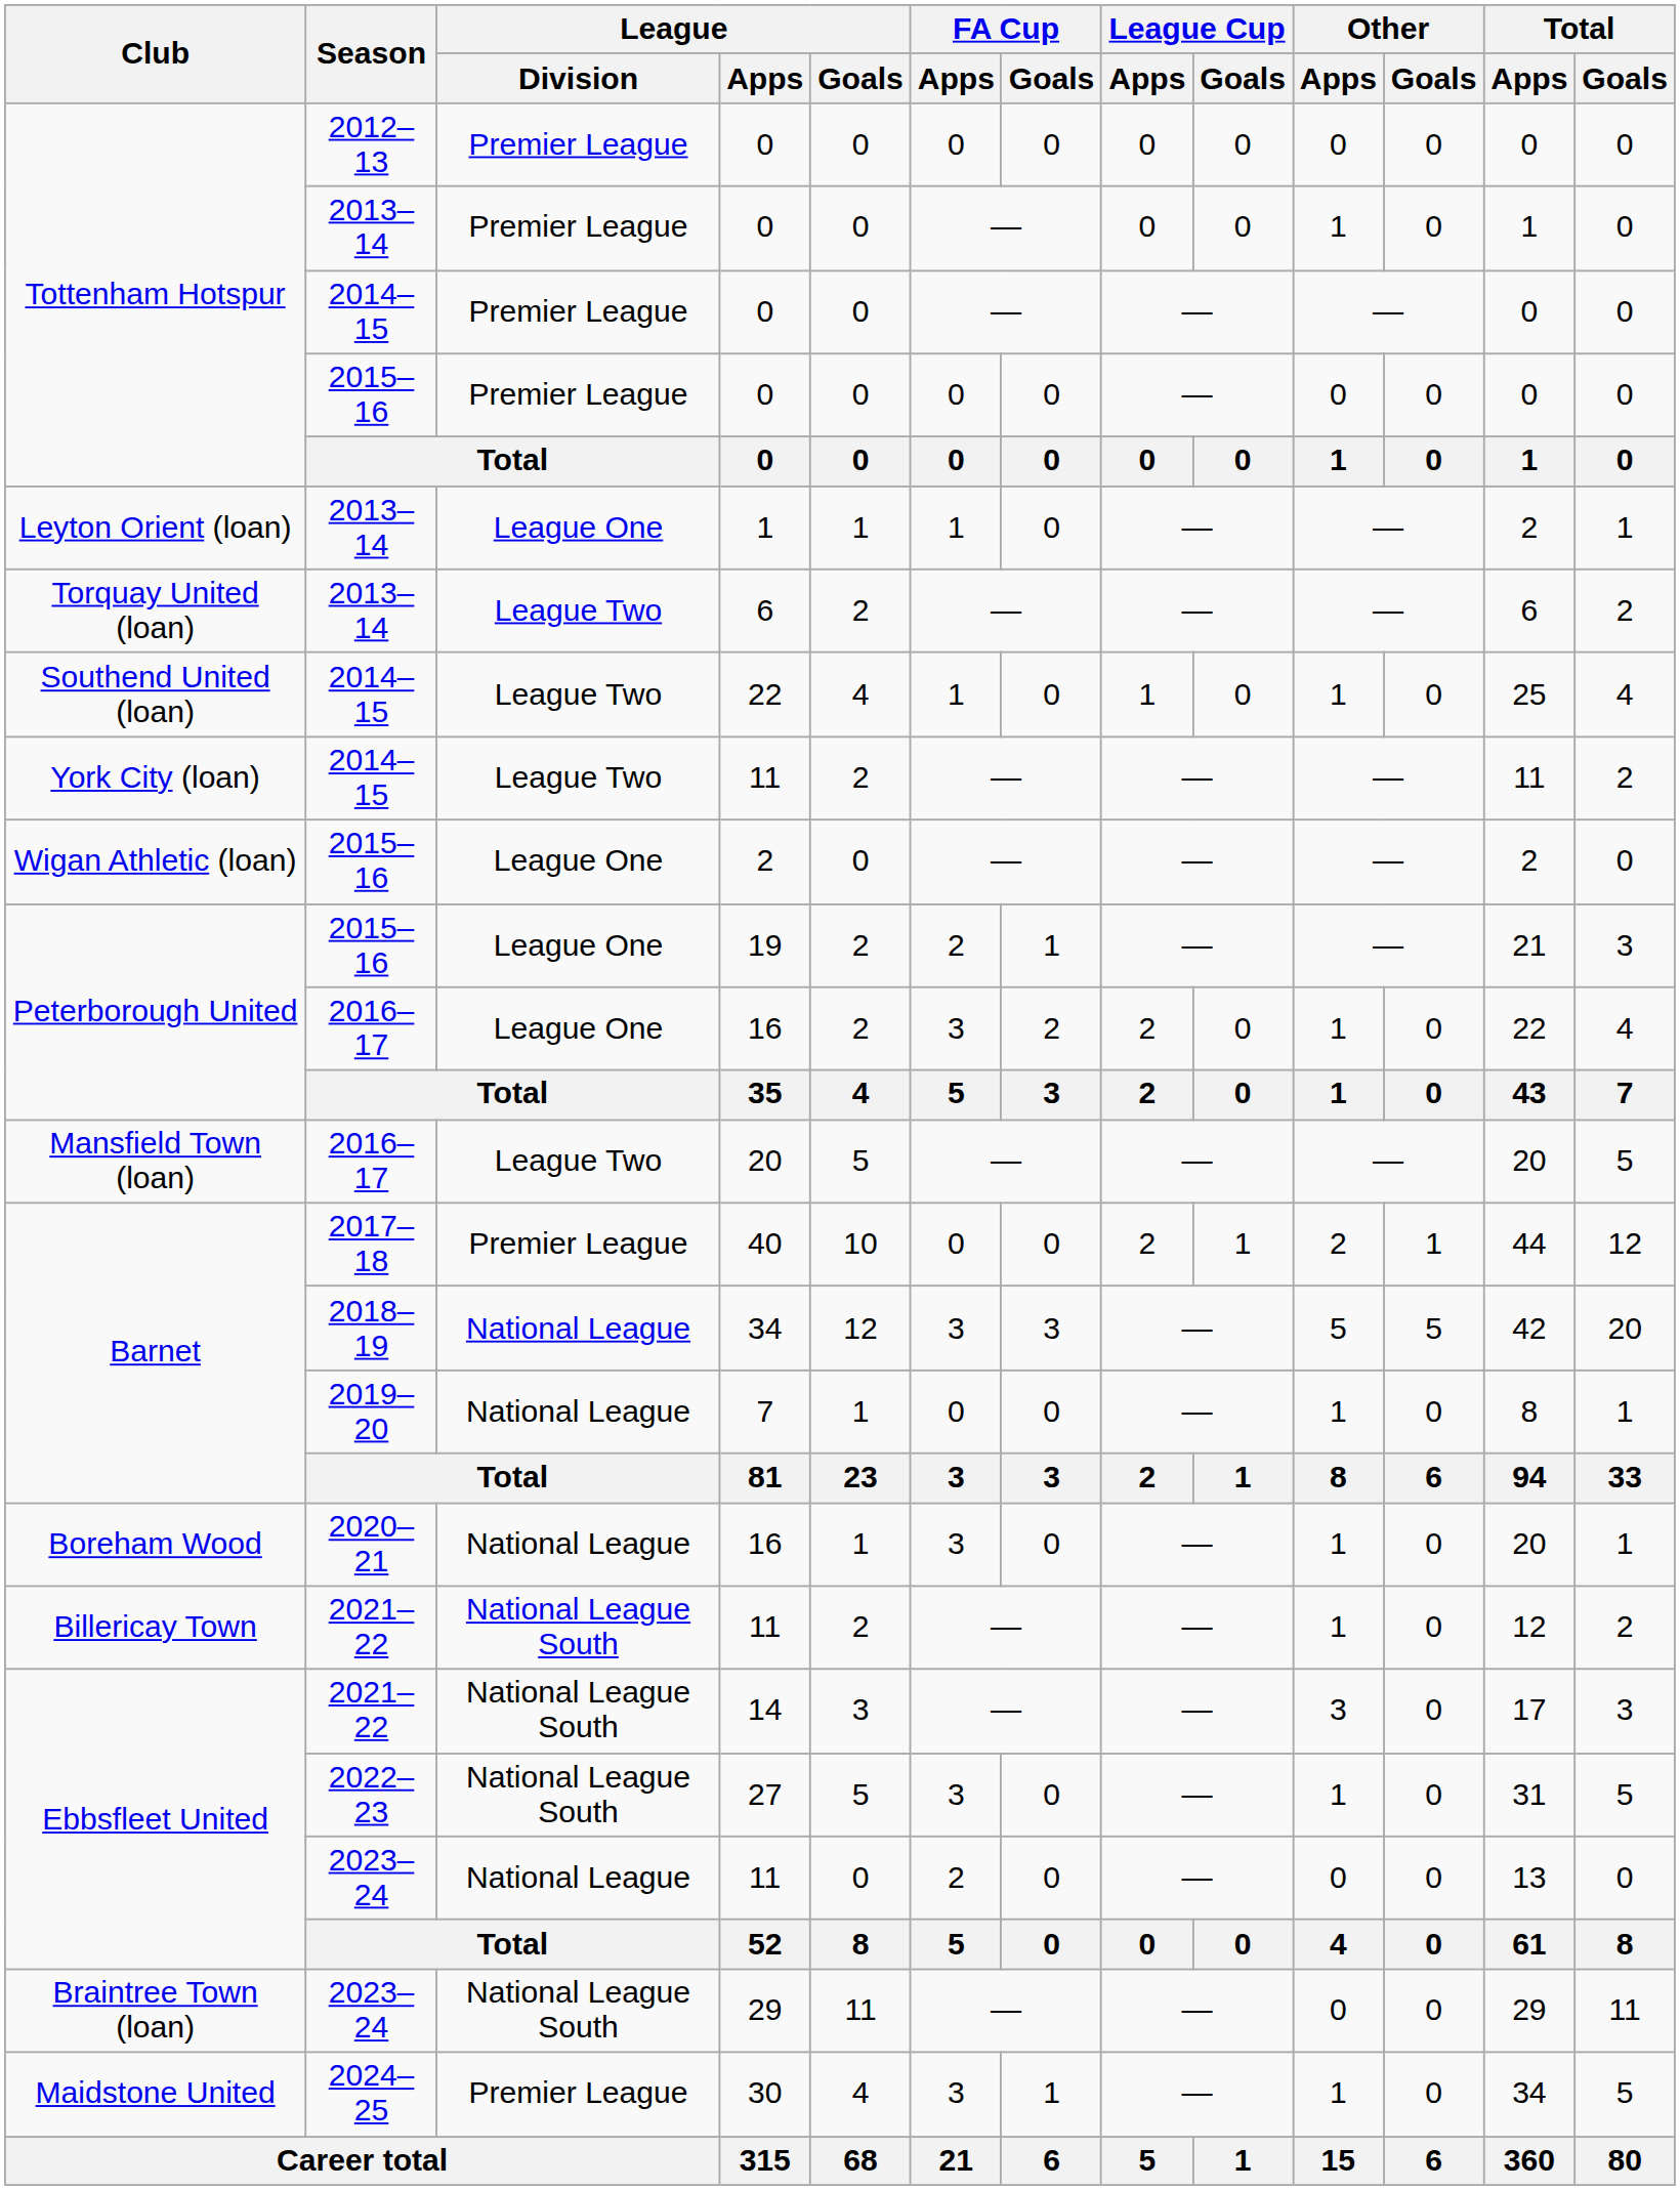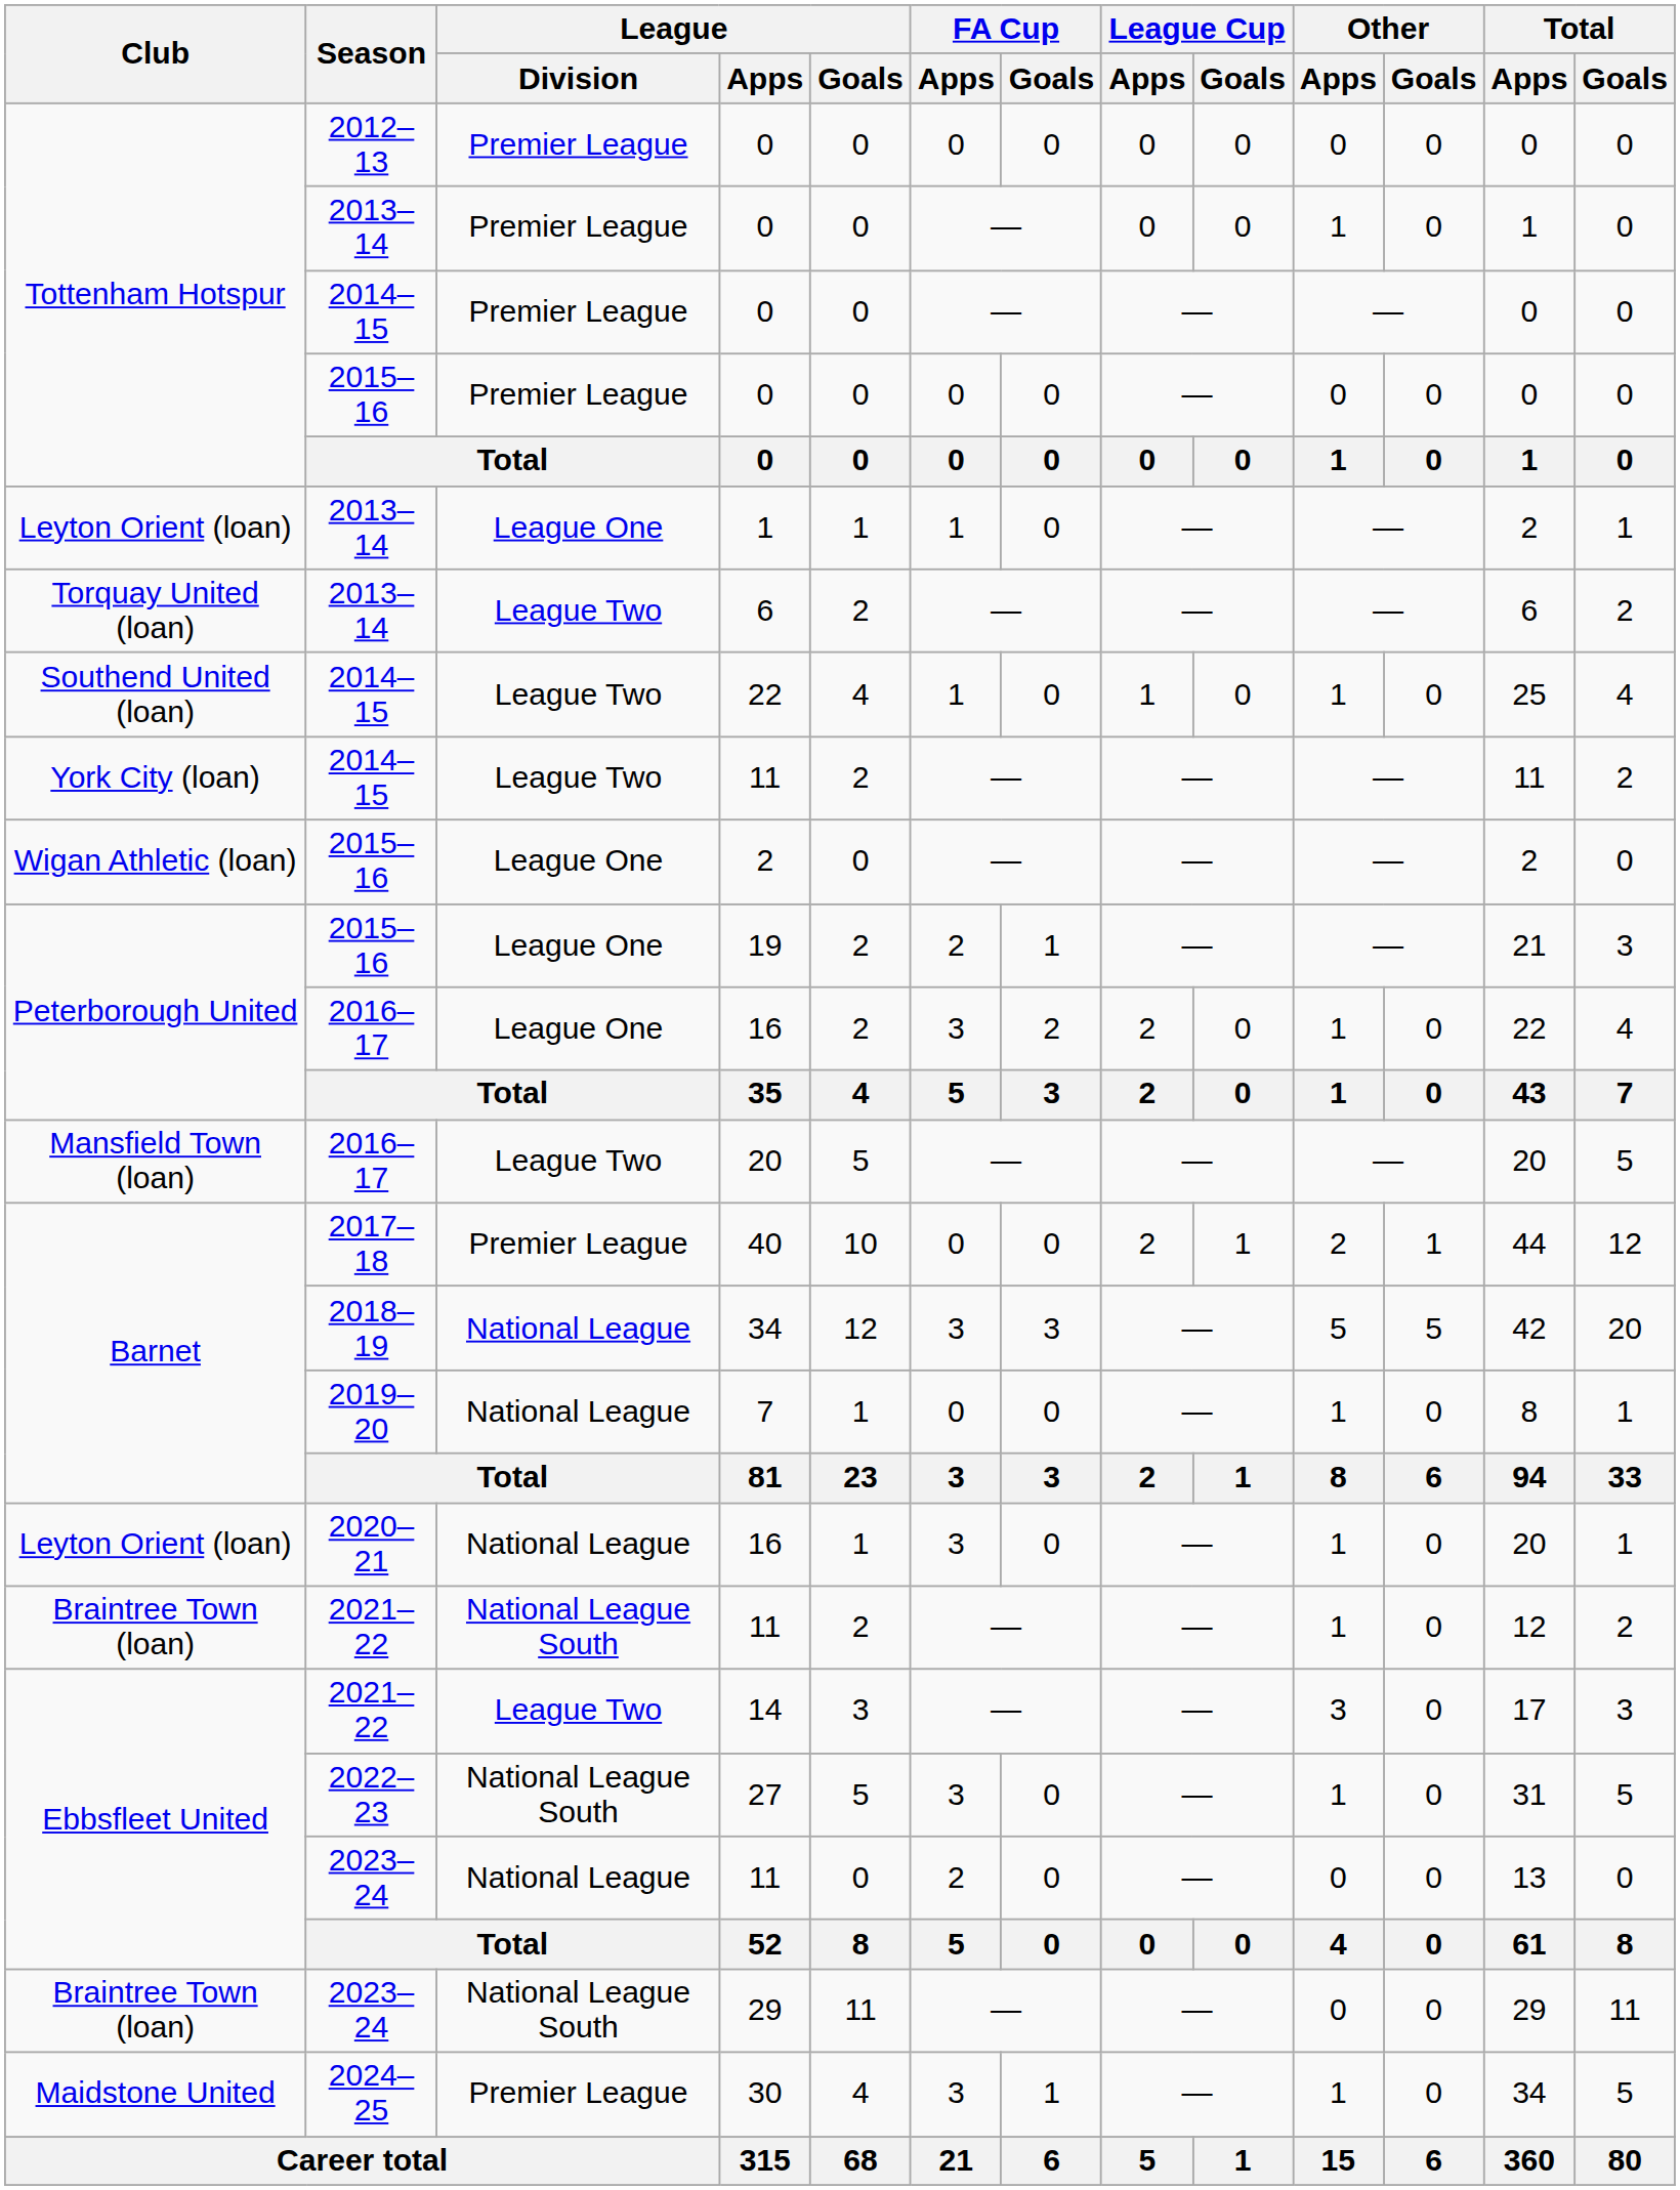 <table class=wikitable style="text-align:center;">
 <tr>
 <th rowspan=2>Club</th>
 <th rowspan=2>Season</th>
 <th colspan=3>League</th>
 <th colspan=2><a href='#'>FA Cup</a></th>
 <th colspan=2><a href='#'>League Cup</a></th>
 <th colspan=2>Other</th>
 <th colspan=2>Total</th>
 </tr>
 <tr>
 <th>Division</th>
 <th>Apps</th>
 <th>Goals</th>
 <th>Apps</th>
 <th>Goals</th>
 <th>Apps</th>
 <th>Goals</th>
 <th>Apps</th>
 <th>Goals</th>
 <th>Apps</th>
 <th>Goals</th>
 </tr>
 <tr>
 <td rowspan=5><a href='#'>Tottenham Hotspur</a></td>
 <td><a href='#'>2012–13</a></td>
 <td><a href='#'>Premier League</a></td>
 <td>0</td>
 <td>0</td>
 <td>0</td>
 <td>0</td>
 <td>0</td>
 <td>0</td>
 <td>0</td>
 <td>0</td>
 <td>0</td>
 <td>0</td>
 </tr>
 <tr>
 <td><a href='#'>2013–14</a></td>
 <td>Premier League</td>
 <td>0</td>
 <td>0</td>
 <td colspan=2>—</td>
 <td>0</td>
 <td>0</td>
 <td>1</td>
 <td>0</td>
 <td>1</td>
 <td>0</td>
 </tr>
 <tr>
 <td><a href='#'>2014–15</a></td>
 <td>Premier League</td>
 <td>0</td>
 <td>0</td>
 <td colspan=2>—</td>
 <td colspan=2>—</td>
 <td colspan=2>—</td>
 <td>0</td>
 <td>0</td>
 </tr>
 <tr>
 <td><a href='#'>2015–16</a></td>
 <td>Premier League</td>
 <td>0</td>
 <td>0</td>
 <td>0</td>
 <td>0</td>
 <td colspan=2>—</td>
 <td>0</td>
 <td>0</td>
 <td>0</td>
 <td>0</td>
 </tr>
 <tr>
 <th colspan=2>Total</th>
 <th>0</th>
 <th>0</th>
 <th>0</th>
 <th>0</th>
 <th>0</th>
 <th>0</th>
 <th>1</th>
 <th>0</th>
 <th>1</th>
 <th>0</th>
 </tr>
 <tr>
 <td><a href='#'>Leyton Orient</a> (loan)</td>
 <td><a href='#'>2013–14</a></td>
 <td><a href='#'>League One</a></td>
 <td>1</td>
 <td>1</td>
 <td>1</td>
 <td>0</td>
 <td colspan=2>—</td>
 <td colspan=2>—</td>
 <td>2</td>
 <td>1</td>
 </tr>
 <tr>
 <td><a href='#'>Torquay United</a> (loan)</td>
 <td><a href='#'>2013–14</a></td>
 <td><a href='#'>League Two</a></td>
 <td>6</td>
 <td>2</td>
 <td colspan=2>—</td>
 <td colspan=2>—</td>
 <td colspan=2>—</td>
 <td>6</td>
 <td>2</td>
 </tr>
 <tr>
 <td><a href='#'>Southend United</a> (loan)</td>
 <td><a href='#'>2014–15</a></td>
 <td>League Two</td>
 <td>22</td>
 <td>4</td>
 <td>1</td>
 <td>0</td>
 <td>1</td>
 <td>0</td>
 <td>1</td>
 <td>0</td>
 <td>25</td>
 <td>4</td>
 </tr>
 <tr>
 <td><a href='#'>York City</a> (loan)</td>
 <td><a href='#'>2014–15</a></td>
 <td>League Two</td>
 <td>11</td>
 <td>2</td>
 <td colspan=2>—</td>
 <td colspan=2>—</td>
 <td colspan=2>—</td>
 <td>11</td>
 <td>2</td>
 </tr>
 <tr>
 <td><a href='#'>Wigan Athletic</a> (loan)</td>
 <td><a href='#'>2015–16</a></td>
 <td>League One</td>
 <td>2</td>
 <td>0</td>
 <td colspan=2>—</td>
 <td colspan=2>—</td>
 <td colspan=2>—</td>
 <td>2</td>
 <td>0</td>
 </tr>
 <tr>
 <td rowspan=3><a href='#'>Peterborough United</a></td>
 <td><a href='#'>2015–16</a></td>
 <td>League One</td>
 <td>19</td>
 <td>2</td>
 <td>2</td>
 <td>1</td>
 <td colspan=2>—</td>
 <td colspan=2>—</td>
 <td>21</td>
 <td>3</td>
 </tr>
 <tr>
 <td><a href='#'>2016–17</a></td>
 <td>League One</td>
 <td>16</td>
 <td>2</td>
 <td>3</td>
 <td>2</td>
 <td>2</td>
 <td>0</td>
 <td>1</td>
 <td>0</td>
 <td>22</td>
 <td>4</td>
 </tr>
 <tr>
 <th colspan=2>Total</th>
 <th>35</th>
 <th>4</th>
 <th>5</th>
 <th>3</th>
 <th>2</th>
 <th>0</th>
 <th>1</th>
 <th>0</th>
 <th>43</th>
 <th>7</th>
 </tr>
 <tr>
 <td><a href='#'>Mansfield Town</a> (loan)</td>
 <td><a href='#'>2016–17</a></td>
 <td>League Two</td>
 <td>20</td>
 <td>5</td>
 <td colspan=2>—</td>
 <td colspan=2>—</td>
 <td colspan=2>—</td>
 <td>20</td>
 <td>5</td>
 </tr>
 <tr>
 <td rowspan=4><a href='#'>Barnet</a></td>
 <td><a href='#'>2017–18</a></td>
 <td>Premier League</td>
 <td>40</td>
 <td>10</td>
 <td>0</td>
 <td>0</td>
 <td>2</td>
 <td>1</td>
 <td>2</td>
 <td>1</td>
 <td>44</td>
 <td>12</td>
 </tr>
 <tr>
 <td><a href='#'>2018–19</a></td>
 <td><a href='#'>National League</a></td>
 <td>34</td>
 <td>12</td>
 <td>3</td>
 <td>3</td>
 <td colspan=2>—</td>
 <td>5</td>
 <td>5</td>
 <td>42</td>
 <td>20</td>
 </tr>
 <tr>
 <td><a href='#'>2019–20</a></td>
 <td>National League</td>
 <td>7</td>
 <td>1</td>
 <td>0</td>
 <td>0</td>
 <td colspan=2>—</td>
 <td>1</td>
 <td>0</td>
 <td>8</td>
 <td>1</td>
 </tr>
 <tr>
 <th colspan=2>Total</th>
 <th>81</th>
 <th>23</th>
 <th>3</th>
 <th>3</th>
 <th>2</th>
 <th>1</th>
 <th>8</th>
 <th>6</th>
 <th>94</th>
 <th>33</th>
 </tr>
 <tr>
-<td rowspan=1><a href='#'>Boreham Wood</a></td>
+<td><a href='#'>Leyton Orient</a> (loan)</td>
 <td><a href='#'>2020–21</a></td>
 <td>National League</td>
 <td>16</td>
 <td>1</td>
 <td>3</td>
 <td>0</td>
 <td colspan=2>—</td>
 <td>1</td>
 <td>0</td>
 <td>20</td>
 <td>1</td>
 </tr>
 <tr>
-<td><a href='#'>Billericay Town</a></td>
+<td><a href='#'>Braintree Town</a> (loan)</td>
 <td><a href='#'>2021–22</a></td>
 <td><a href='#'>National League South</a></td>
 <td>11</td>
 <td>2</td>
 <td colspan=2>—</td>
 <td colspan=2>—</td>
 <td>1</td>
 <td>0</td>
 <td>12</td>
 <td>2</td>
 </tr>
 <tr>
 <td rowspan="4"><a href='#'>Ebbsfleet United</a></td>
 <td><a href='#'>2021–22</a></td>
-<td>National League South</td>
+<td><a href='#'>League Two</a></td>
 <td>14</td>
 <td>3</td>
 <td colspan=2>—</td>
 <td colspan=2>—</td>
 <td>3</td>
 <td>0</td>
 <td>17</td>
 <td>3</td>
 </tr>
 <tr>
 <td><a href='#'>2022–23</a></td>
 <td>National League South</td>
 <td>27</td>
 <td>5</td>
 <td>3</td>
 <td>0</td>
 <td colspan="2">—</td>
 <td>1</td>
 <td>0</td>
 <td>31</td>
 <td>5</td>
 </tr>
 <tr>
 <td><a href='#'>2023–24</a></td>
 <td>National League</td>
 <td>11</td>
 <td>0</td>
 <td>2</td>
 <td>0</td>
 <td colspan="2">—</td>
 <td>0</td>
 <td>0</td>
 <td>13</td>
 <td>0</td>
 </tr>
 <tr>
 <th colspan=2>Total</th>
 <th>52</th>
 <th>8</th>
 <th>5</th>
 <th>0</th>
 <th>0</th>
 <th>0</th>
 <th>4</th>
 <th>0</th>
 <th>61</th>
 <th>8</th>
 </tr>
 <tr>
 <td><a href='#'>Braintree Town</a> (loan)</td>
 <td><a href='#'>2023–24</a></td>
 <td>National League South</td>
 <td>29</td>
 <td>11</td>
 <td colspan=2>—</td>
 <td colspan=2>—</td>
 <td>0</td>
 <td>0</td>
 <td>29</td>
 <td>11</td>
 </tr>
 <tr>
 <td><a href='#'>Maidstone United</a></td>
 <td><a href='#'>2024–25</a></td>
 <td>Premier League</td>
 <td>30</td>
 <td>4</td>
 <td>3</td>
 <td>1</td>
 <td colspan=2>—</td>
 <td>1</td>
 <td>0</td>
 <td>34</td>
 <td>5</td>
 </tr>
 <tr>
 <th colspan=3>Career total</th>
 <th>315</th>
 <th>68</th>
 <th>21</th>
 <th>6</th>
 <th>5</th>
 <th>1</th>
 <th>15</th>
 <th>6</th>
 <th>360</th>
 <th>80</th>
 </tr>
 </table>
